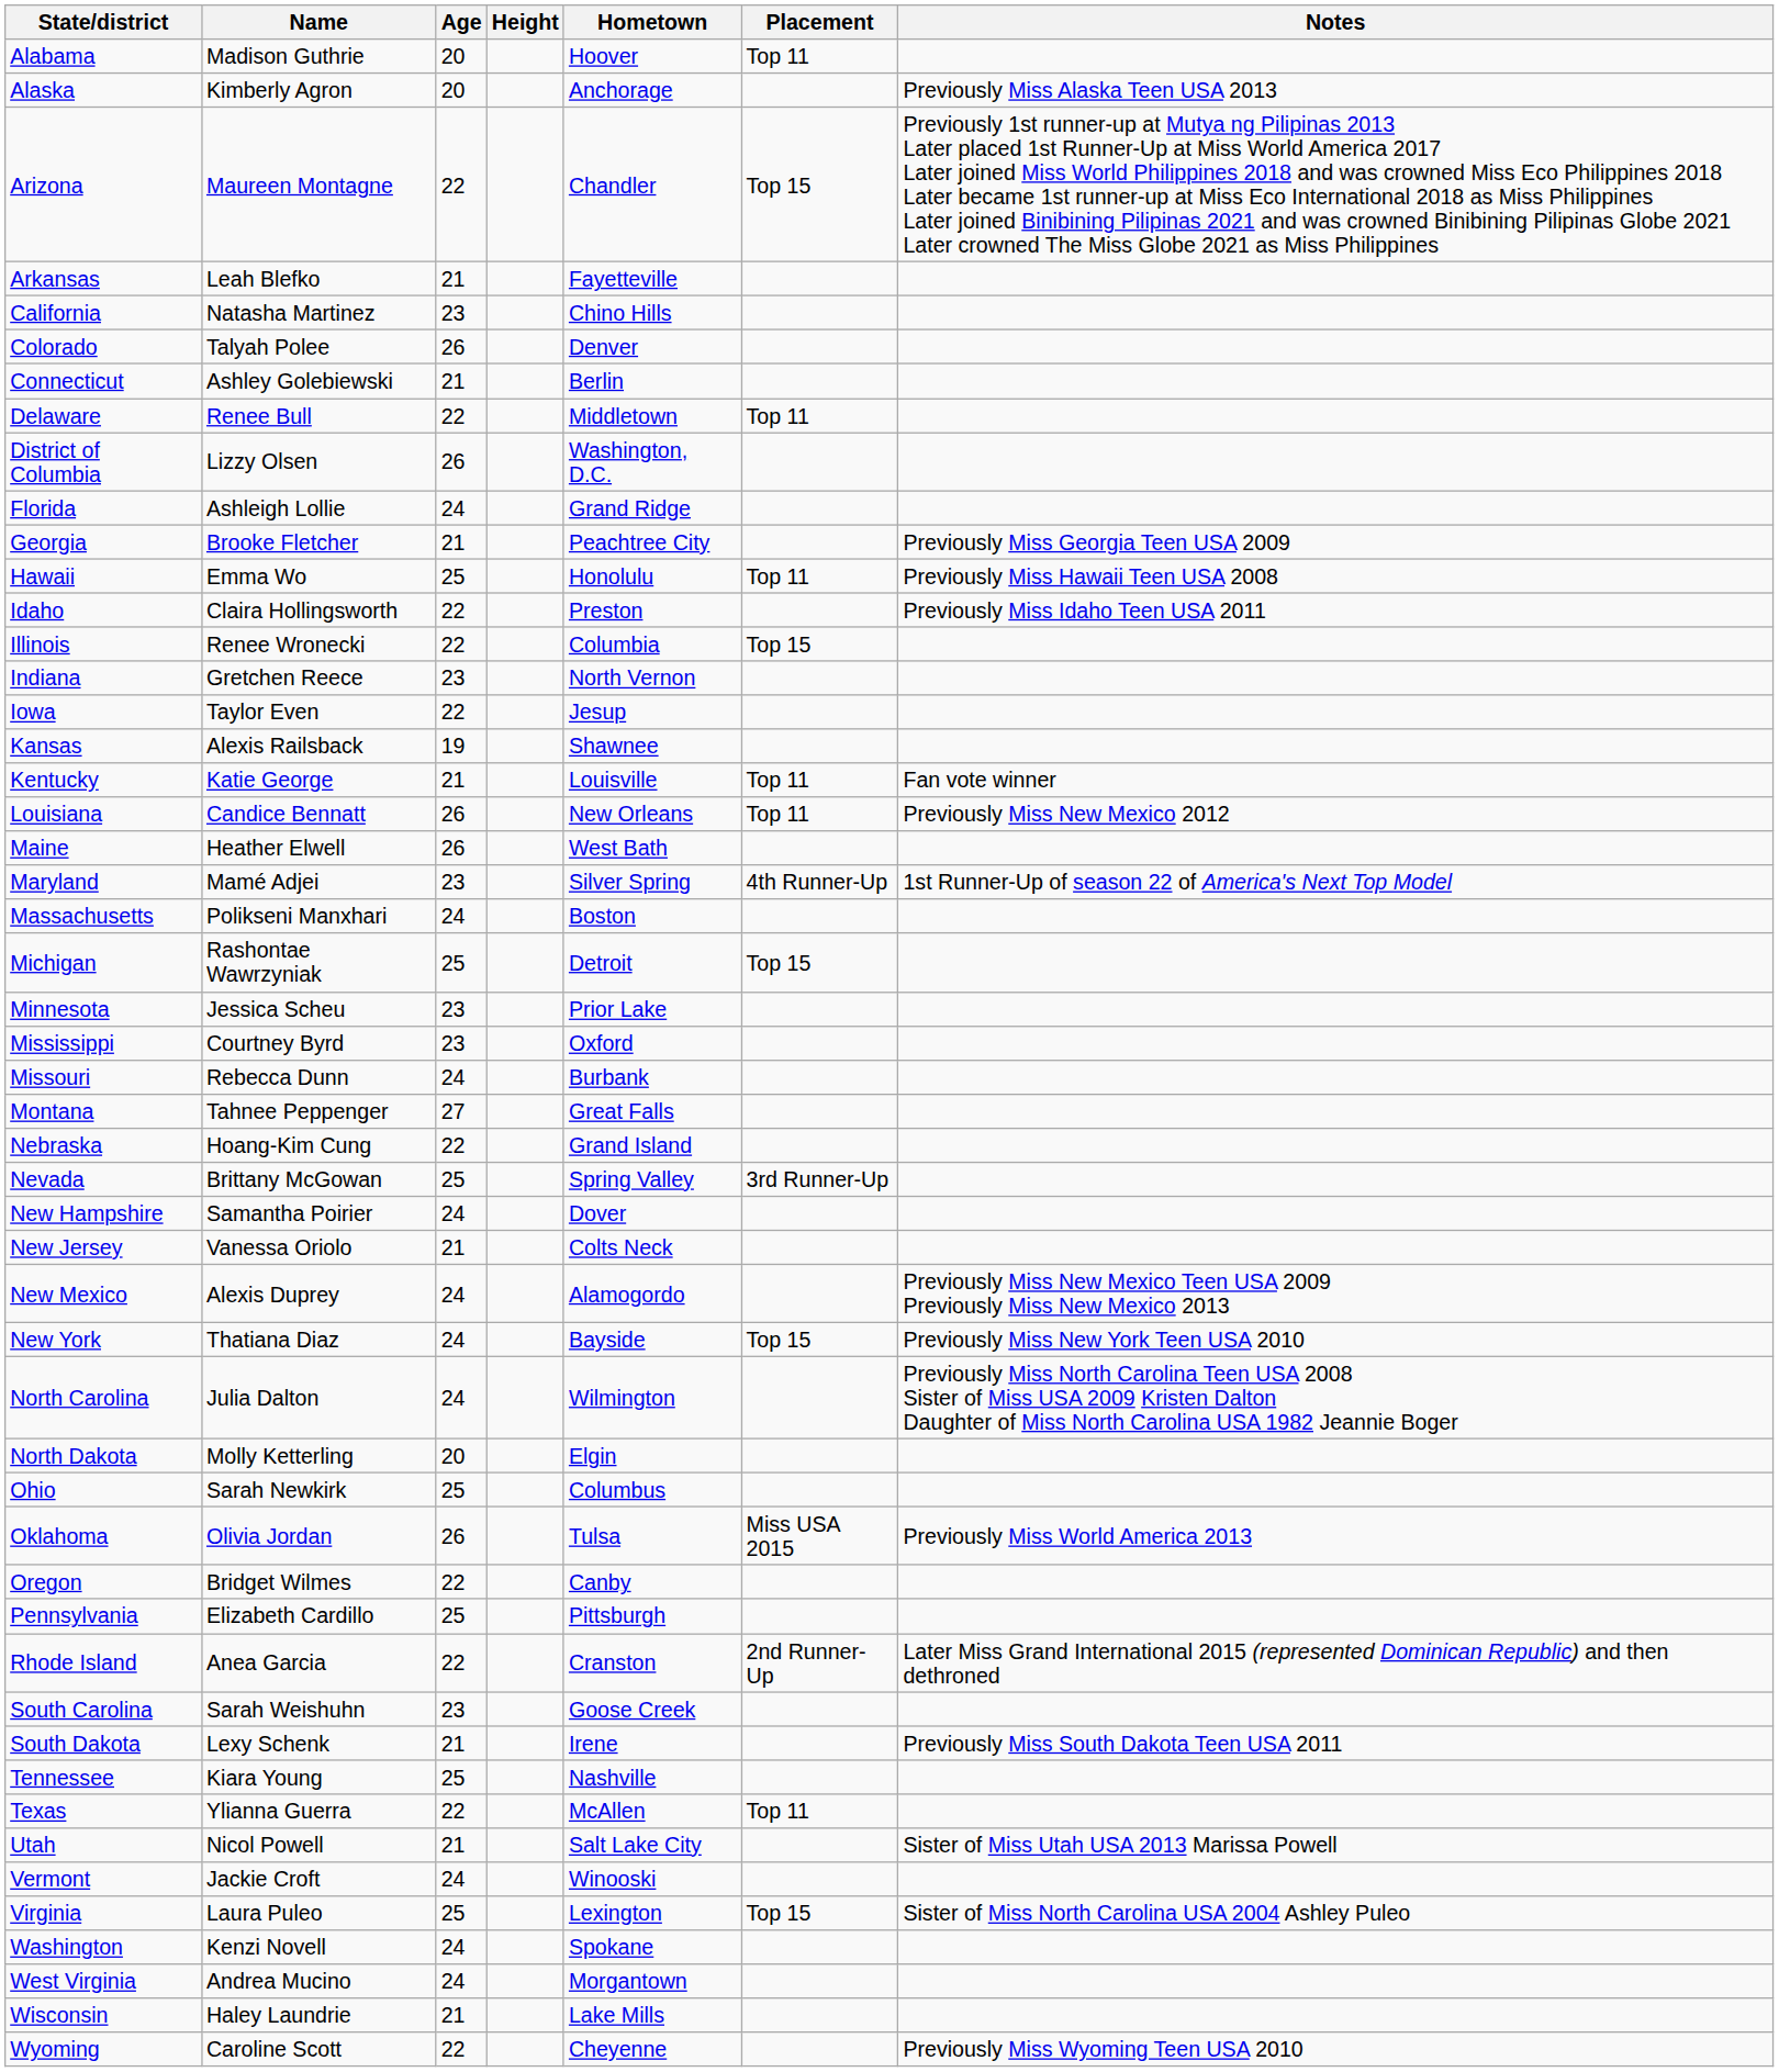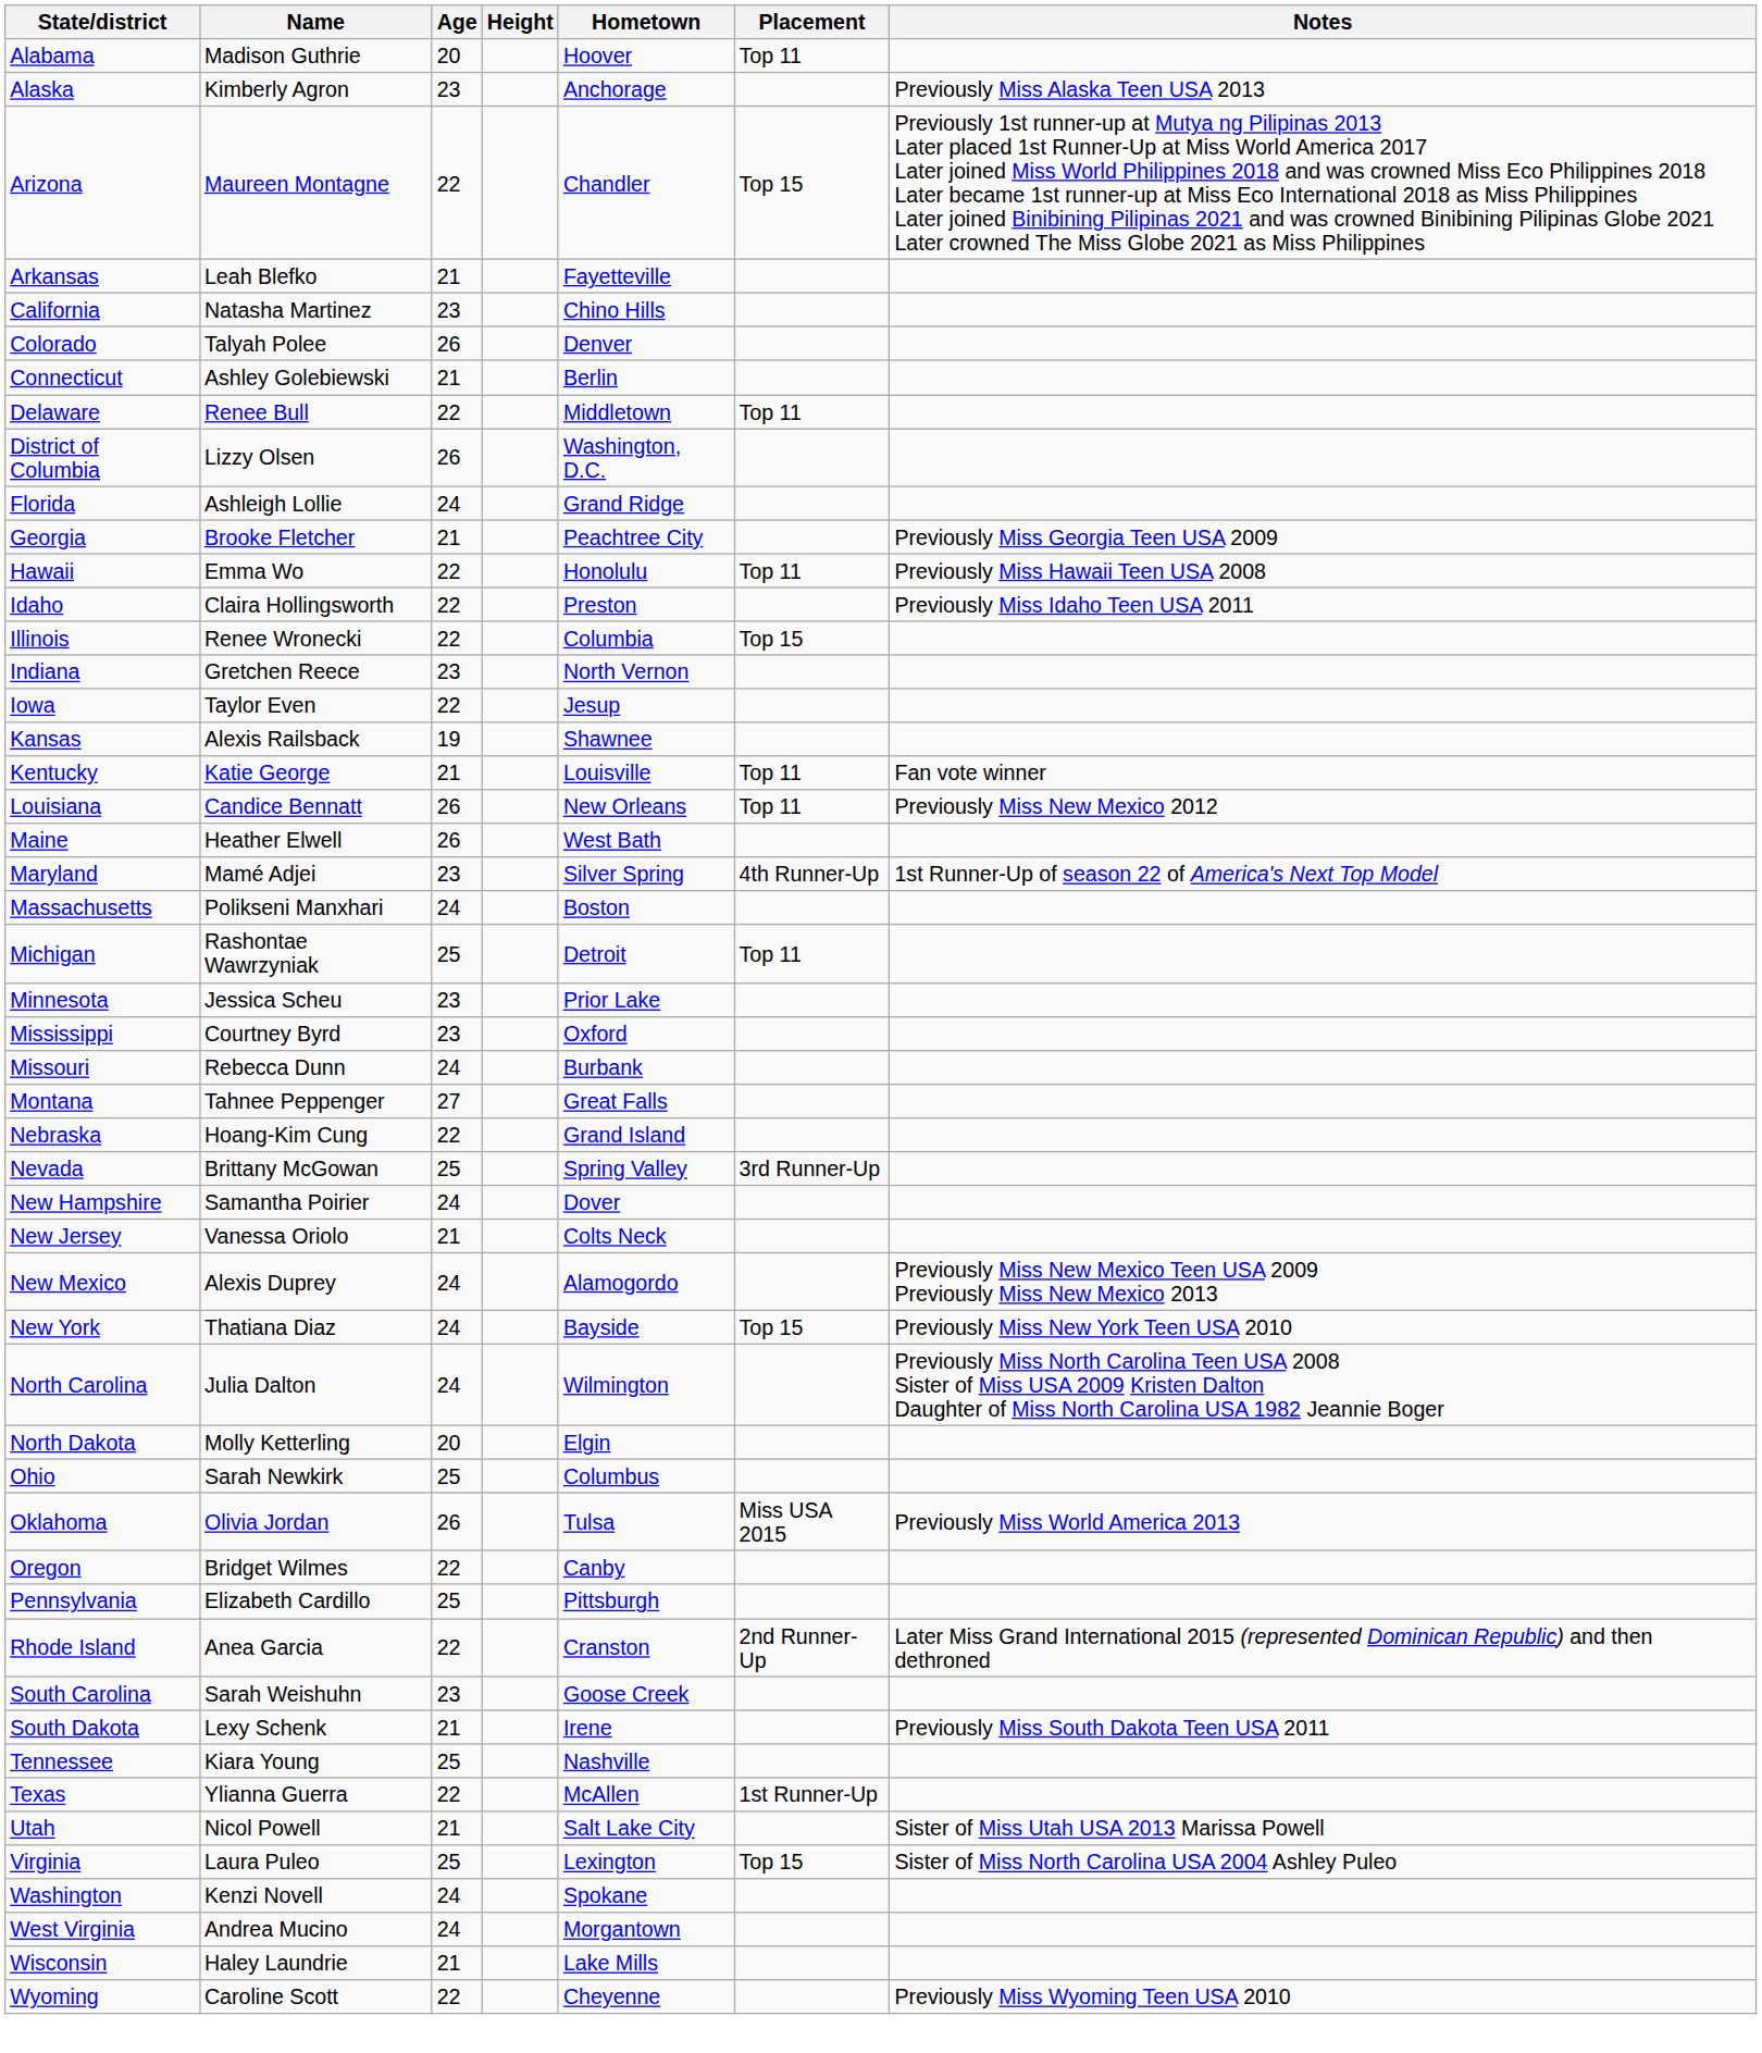 <table class="wikitable sortable" style="font-size: 95%;">
 <tr>
 <th>State/district</th>
 <th>Name</th>
 <th>Age</th>
 <th>Height</th>
 <th>Hometown</th>
 <th>Placement</th>
 <th>Notes</th>
 </tr>
 <tr>
 <td><a href='#'>Alabama</a></td>
 <td>Madison Guthrie</td>
 <td>20</td>
 <td></td>
 <td><a href='#'>Hoover</a></td>
 <td>Top 11</td>
 <td></td>
 </tr>
 <tr>
 <td><a href='#'>Alaska</a></td>
 <td>Kimberly Agron</td>
-<td>20</td>
+<td>23</td>
 <td></td>
 <td><a href='#'>Anchorage</a></td>
 <td></td>
 <td>Previously <a href='#'>Miss Alaska Teen USA</a> 2013</td>
 </tr>
 <tr>
 <td><a href='#'>Arizona</a></td>
 <td><a href='#'>Maureen Montagne</a></td>
 <td>22</td>
 <td></td>
 <td><a href='#'>Chandler</a></td>
 <td>Top 15</td>
 <td>Previously 1st runner-up at <a href='#'>Mutya ng Pilipinas 2013</a><br>Later placed 1st Runner-Up at Miss World America 2017<br>Later joined <a href='#'>Miss World Philippines 2018</a> and was crowned Miss Eco Philippines 2018<br>Later became 1st runner-up at Miss Eco International 2018 as Miss Philippines<br>Later joined <a href='#'>Binibining Pilipinas 2021</a> and was crowned Binibining Pilipinas Globe 2021<br>Later crowned The Miss Globe 2021 as Miss Philippines</td>
 </tr>
 <tr>
 <td><a href='#'>Arkansas</a></td>
 <td>Leah Blefko</td>
 <td>21</td>
 <td></td>
 <td><a href='#'>Fayetteville</a></td>
 <td></td>
 <td></td>
 </tr>
 <tr>
 <td><a href='#'>California</a></td>
 <td>Natasha Martinez</td>
 <td>23</td>
 <td></td>
 <td><a href='#'>Chino Hills</a></td>
 <td></td>
 <td></td>
 </tr>
 <tr>
 <td><a href='#'>Colorado</a></td>
 <td>Talyah Polee</td>
 <td>26</td>
 <td></td>
 <td><a href='#'>Denver</a></td>
 <td></td>
 <td></td>
 </tr>
 <tr>
 <td><a href='#'>Connecticut</a></td>
 <td>Ashley Golebiewski</td>
 <td>21</td>
 <td></td>
 <td><a href='#'>Berlin</a></td>
 <td></td>
 <td></td>
 </tr>
 <tr>
 <td><a href='#'>Delaware</a></td>
 <td><a href='#'>Renee Bull</a></td>
 <td>22</td>
 <td></td>
 <td><a href='#'>Middletown</a></td>
 <td>Top 11</td>
 <td></td>
 </tr>
 <tr>
 <td><a href='#'>District of Columbia</a></td>
 <td>Lizzy Olsen</td>
 <td>26</td>
 <td></td>
 <td><a href='#'>Washington, D.C.</a></td>
 <td></td>
 <td></td>
 </tr>
 <tr>
 <td><a href='#'>Florida</a></td>
 <td>Ashleigh Lollie</td>
 <td>24</td>
 <td></td>
 <td><a href='#'>Grand Ridge</a></td>
 <td></td>
 <td></td>
 </tr>
 <tr>
 <td><a href='#'>Georgia</a></td>
 <td><a href='#'>Brooke Fletcher</a></td>
 <td>21</td>
 <td></td>
 <td><a href='#'>Peachtree City</a></td>
 <td></td>
 <td>Previously <a href='#'>Miss Georgia Teen USA</a> 2009</td>
 </tr>
 <tr>
 <td><a href='#'>Hawaii</a></td>
 <td>Emma Wo</td>
-<td>25</td>
+<td>22</td>
 <td></td>
 <td><a href='#'>Honolulu</a></td>
 <td>Top 11</td>
 <td>Previously <a href='#'>Miss Hawaii Teen USA</a> 2008</td>
 </tr>
 <tr>
 <td><a href='#'>Idaho</a></td>
 <td>Claira Hollingsworth</td>
 <td>22</td>
 <td></td>
 <td><a href='#'>Preston</a></td>
 <td></td>
 <td>Previously <a href='#'>Miss Idaho Teen USA</a> 2011</td>
 </tr>
 <tr>
 <td><a href='#'>Illinois</a></td>
 <td>Renee Wronecki</td>
 <td>22</td>
 <td></td>
 <td><a href='#'>Columbia</a></td>
 <td>Top 15</td>
 <td></td>
 </tr>
 <tr>
 <td><a href='#'>Indiana</a></td>
 <td>Gretchen Reece</td>
 <td>23</td>
 <td></td>
 <td><a href='#'>North Vernon</a></td>
 <td></td>
 <td></td>
 </tr>
 <tr>
 <td><a href='#'>Iowa</a></td>
 <td>Taylor Even</td>
 <td>22</td>
 <td></td>
 <td><a href='#'>Jesup</a></td>
 <td></td>
 <td></td>
 </tr>
 <tr>
 <td><a href='#'>Kansas</a></td>
 <td>Alexis Railsback</td>
 <td>19</td>
 <td></td>
 <td><a href='#'>Shawnee</a></td>
 <td></td>
 <td></td>
 </tr>
 <tr>
 <td><a href='#'>Kentucky</a></td>
 <td><a href='#'>Katie George</a></td>
 <td>21</td>
 <td></td>
 <td><a href='#'>Louisville</a></td>
 <td>Top 11</td>
 <td>Fan vote winner</td>
 </tr>
 <tr>
 <td><a href='#'>Louisiana</a></td>
 <td><a href='#'>Candice Bennatt</a></td>
 <td>26</td>
 <td></td>
 <td><a href='#'>New Orleans</a></td>
 <td>Top 11</td>
 <td>Previously <a href='#'>Miss New Mexico</a> 2012</td>
 </tr>
 <tr>
 <td><a href='#'>Maine</a></td>
 <td>Heather Elwell</td>
 <td>26</td>
 <td></td>
 <td><a href='#'>West Bath</a></td>
 <td></td>
 <td></td>
 </tr>
 <tr>
 <td><a href='#'>Maryland</a></td>
 <td>Mamé Adjei</td>
 <td>23</td>
 <td></td>
 <td><a href='#'>Silver Spring</a></td>
 <td>4th Runner-Up</td>
 <td>1st Runner-Up of <a href='#'>season 22</a> of <em><a href='#'>America's Next Top Model</a></em></td>
 </tr>
 <tr>
 <td><a href='#'>Massachusetts</a></td>
 <td>Polikseni Manxhari</td>
 <td>24</td>
 <td></td>
 <td><a href='#'>Boston</a></td>
 <td></td>
 <td></td>
 </tr>
 <tr>
 <td><a href='#'>Michigan</a></td>
 <td>Rashontae Wawrzyniak</td>
 <td>25</td>
 <td></td>
 <td><a href='#'>Detroit</a></td>
-<td>Top 15</td>
+<td>Top 11</td>
 <td></td>
 </tr>
 <tr>
 <td><a href='#'>Minnesota</a></td>
 <td>Jessica Scheu</td>
 <td>23</td>
 <td></td>
 <td><a href='#'>Prior Lake</a></td>
 <td></td>
 <td></td>
 </tr>
 <tr>
 <td><a href='#'>Mississippi</a></td>
 <td>Courtney Byrd</td>
 <td>23</td>
 <td></td>
 <td><a href='#'>Oxford</a></td>
 <td></td>
 <td></td>
 </tr>
 <tr>
 <td><a href='#'>Missouri</a></td>
 <td>Rebecca Dunn</td>
 <td>24</td>
 <td></td>
 <td><a href='#'>Burbank</a></td>
 <td></td>
 <td></td>
 </tr>
 <tr>
 <td><a href='#'>Montana</a></td>
 <td>Tahnee Peppenger</td>
 <td>27</td>
 <td></td>
 <td><a href='#'>Great Falls</a></td>
 <td></td>
 <td></td>
 </tr>
 <tr>
 <td><a href='#'>Nebraska</a></td>
 <td>Hoang-Kim Cung</td>
 <td>22</td>
 <td></td>
 <td><a href='#'>Grand Island</a></td>
 <td></td>
 <td></td>
 </tr>
 <tr>
 <td><a href='#'>Nevada</a></td>
 <td>Brittany McGowan</td>
 <td>25</td>
 <td></td>
 <td><a href='#'>Spring Valley</a></td>
 <td>3rd Runner-Up</td>
 <td></td>
 </tr>
 <tr>
 <td><a href='#'>New Hampshire</a></td>
 <td>Samantha Poirier</td>
 <td>24</td>
 <td></td>
 <td><a href='#'>Dover</a></td>
 <td></td>
 <td></td>
 </tr>
 <tr>
 <td><a href='#'>New Jersey</a></td>
 <td>Vanessa Oriolo</td>
 <td>21</td>
 <td></td>
 <td><a href='#'>Colts Neck</a></td>
 <td></td>
 <td></td>
 </tr>
 <tr>
 <td><a href='#'>New Mexico</a></td>
 <td>Alexis Duprey</td>
 <td>24</td>
 <td></td>
 <td><a href='#'>Alamogordo</a></td>
 <td></td>
 <td>Previously <a href='#'>Miss New Mexico Teen USA</a> 2009<br>Previously <a href='#'>Miss New Mexico</a> 2013</td>
 </tr>
 <tr>
 <td><a href='#'>New York</a></td>
 <td>Thatiana Diaz</td>
 <td>24</td>
 <td></td>
 <td><a href='#'>Bayside</a></td>
 <td>Top 15</td>
 <td>Previously <a href='#'>Miss New York Teen USA</a> 2010</td>
 </tr>
 <tr>
 <td><a href='#'>North Carolina</a></td>
 <td>Julia Dalton</td>
 <td>24</td>
 <td></td>
 <td><a href='#'>Wilmington</a></td>
 <td></td>
 <td>Previously <a href='#'>Miss North Carolina Teen USA</a> 2008<br>Sister of <a href='#'>Miss USA 2009</a> <a href='#'>Kristen Dalton</a><br>Daughter of <a href='#'>Miss North Carolina USA 1982</a> Jeannie Boger</td>
 </tr>
 <tr>
 <td><a href='#'>North Dakota</a></td>
 <td>Molly Ketterling</td>
 <td>20</td>
 <td></td>
 <td><a href='#'>Elgin</a></td>
 <td></td>
 <td></td>
 </tr>
 <tr>
 <td><a href='#'>Ohio</a></td>
 <td>Sarah Newkirk</td>
 <td>25</td>
 <td></td>
 <td><a href='#'>Columbus</a></td>
 <td></td>
 <td></td>
 </tr>
 <tr>
 <td><a href='#'>Oklahoma</a></td>
 <td><a href='#'>Olivia Jordan</a></td>
 <td>26</td>
 <td></td>
 <td><a href='#'>Tulsa</a></td>
 <td>Miss USA 2015</td>
 <td>Previously <a href='#'>Miss World America 2013</a></td>
 </tr>
 <tr>
 <td><a href='#'>Oregon</a></td>
 <td>Bridget Wilmes</td>
 <td>22</td>
 <td></td>
 <td><a href='#'>Canby</a></td>
 <td></td>
 <td></td>
 </tr>
 <tr>
 <td><a href='#'>Pennsylvania</a></td>
 <td>Elizabeth Cardillo</td>
 <td>25</td>
 <td></td>
 <td><a href='#'>Pittsburgh</a></td>
 <td></td>
 <td></td>
 </tr>
 <tr>
 <td><a href='#'>Rhode Island</a></td>
 <td>Anea Garcia</td>
 <td>22</td>
 <td></td>
 <td><a href='#'>Cranston</a></td>
 <td>2nd Runner-Up</td>
 <td>Later Miss Grand International 2015 <em>(represented <a href='#'>Dominican Republic</a>)</em> and then dethroned</td>
 </tr>
 <tr>
 <td><a href='#'>South Carolina</a></td>
 <td>Sarah Weishuhn</td>
 <td>23</td>
 <td></td>
 <td><a href='#'>Goose Creek</a></td>
 <td></td>
 <td></td>
 </tr>
 <tr>
 <td><a href='#'>South Dakota</a></td>
 <td>Lexy Schenk</td>
 <td>21</td>
 <td></td>
 <td><a href='#'>Irene</a></td>
 <td></td>
 <td>Previously <a href='#'>Miss South Dakota Teen USA</a> 2011</td>
 </tr>
 <tr>
 <td><a href='#'>Tennessee</a></td>
 <td>Kiara Young</td>
 <td>25</td>
 <td></td>
 <td><a href='#'>Nashville</a></td>
 <td></td>
 <td></td>
 </tr>
 <tr>
 <td><a href='#'>Texas</a></td>
 <td>Ylianna Guerra</td>
 <td>22</td>
 <td></td>
 <td><a href='#'>McAllen</a></td>
-<td>Top 11</td>
+<td>1st Runner-Up</td>
 <td></td>
 </tr>
 <tr>
 <td><a href='#'>Utah</a></td>
 <td>Nicol Powell</td>
 <td>21</td>
 <td></td>
 <td><a href='#'>Salt Lake City</a></td>
 <td></td>
 <td>Sister of <a href='#'>Miss Utah USA 2013</a> Marissa Powell</td>
-</tr>
-<tr>
-<td><a href='#'>Vermont</a></td>
-<td>Jackie Croft</td>
-<td>24</td>
-<td></td>
-<td><a href='#'>Winooski</a></td>
-<td></td>
-<td></td>
 </tr>
 <tr>
 <td><a href='#'>Virginia</a></td>
 <td>Laura Puleo</td>
 <td>25</td>
 <td></td>
 <td><a href='#'>Lexington</a></td>
 <td>Top 15</td>
 <td>Sister of <a href='#'>Miss North Carolina USA 2004</a> Ashley Puleo</td>
 </tr>
 <tr>
 <td><a href='#'>Washington</a></td>
 <td>Kenzi Novell</td>
 <td>24</td>
 <td></td>
 <td><a href='#'>Spokane</a></td>
 <td></td>
 <td></td>
 </tr>
 <tr>
 <td><a href='#'>West Virginia</a></td>
 <td>Andrea Mucino</td>
 <td>24</td>
 <td></td>
 <td><a href='#'>Morgantown</a></td>
 <td></td>
 <td></td>
 </tr>
 <tr>
 <td><a href='#'>Wisconsin</a></td>
 <td>Haley Laundrie</td>
 <td>21</td>
 <td></td>
 <td><a href='#'>Lake Mills</a></td>
 <td></td>
 <td></td>
 </tr>
 <tr>
 <td><a href='#'>Wyoming</a></td>
 <td>Caroline Scott</td>
 <td>22</td>
 <td></td>
 <td><a href='#'>Cheyenne</a></td>
 <td></td>
 <td>Previously <a href='#'>Miss Wyoming Teen USA</a> 2010</td>
 </tr>
 </table>
